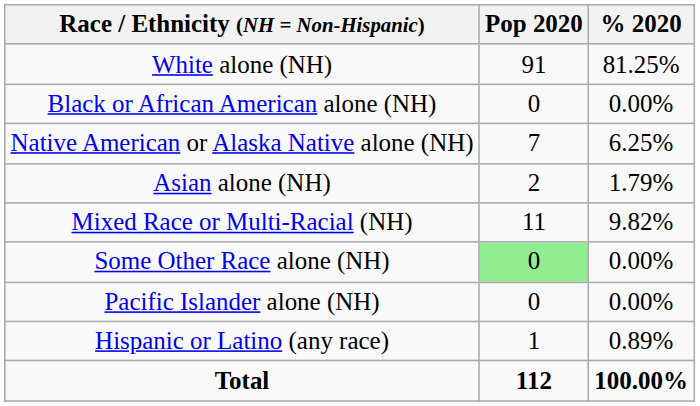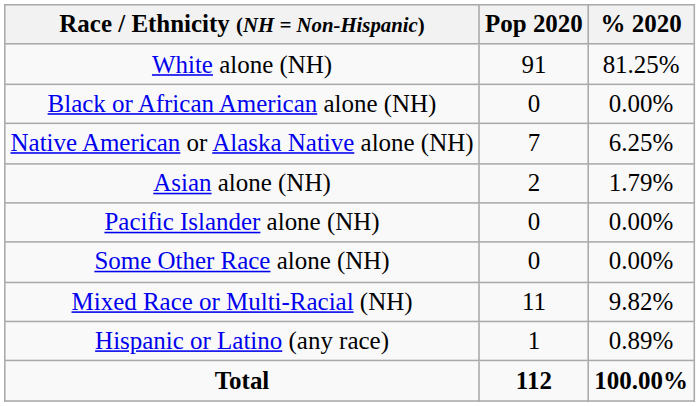 <table class="wikitable" style="text-align:center;">
 <tr>
 <th>Race / Ethnicity <small>(<em>NH = Non-Hispanic</em>)</small></th>
 <th>Pop 2020</th>
 <th>% 2020</th>
 </tr>
 <tr>
 <td><a href='#'>White</a> alone (NH)</td>
 <td>91</td>
 <td>81.25%</td>
 </tr>
 <tr>
 <td><a href='#'>Black or African American</a> alone (NH)</td>
 <td>0</td>
 <td>0.00%</td>
 </tr>
 <tr>
 <td><a href='#'>Native American</a> or <a href='#'>Alaska Native</a> alone (NH)</td>
 <td>7</td>
 <td>6.25%</td>
 </tr>
 <tr>
 <td><a href='#'>Asian</a> alone (NH)</td>
 <td>2</td>
 <td>1.79%</td>
 </tr>
 <tr>
+<td><a href='#'>Pacific Islander</a> alone (NH)</td>
+<td>0</td>
+<td>0.00%</td>
+</tr>
+<tr>
+<td><a href='#'>Some Other Race</a> alone (NH)</td>
+<td>0</td>
+<td>0.00%</td>
+</tr>
+<tr>
 <td><a href='#'>Mixed Race or Multi-Racial</a> (NH)</td>
 <td>11</td>
 <td>9.82%</td>
-</tr>
-<tr>
-<td><a href='#'>Some Other Race</a> alone (NH)</td>
-<td style="background: lightgreen;">0</td>
-<td>0.00%</td>
-</tr>
-<tr>
-<td><a href='#'>Pacific Islander</a> alone (NH)</td>
-<td>0</td>
-<td>0.00%</td>
 </tr>
 <tr>
 <td><a href='#'>Hispanic or Latino</a> (any race)</td>
 <td>1</td>
 <td>0.89%</td>
 </tr>
 <tr>
 <td><strong>Total</strong></td>
 <td><strong>112</strong></td>
 <td><strong>100.00%</strong></td>
 </tr>
 </table>
